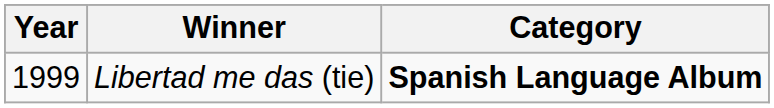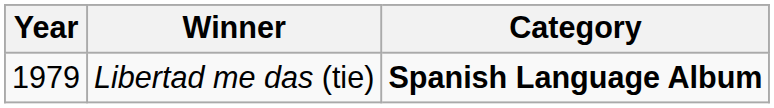 <table class="wikitable">
 <tr>
 <th>Year</th>
 <th>Winner</th>
 <th>Category</th>
 </tr>
 <tr>
-<td>1999</td>
+<td>1979</td>
 <td><em>Libertad me das</em> (tie)</td>
 <td><strong>Spanish Language Album</strong></td>
 </tr>
 </table>
